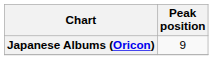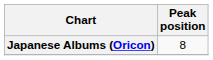 <table class="wikitable plainrowheaders sortable" style="text-align:center;" border="1">
 <tr>
 <th scope="col">Chart</th>
 <th scope="col">Peak<br>position</th>
 </tr>
 <tr>
 <th scope="row">Japanese Albums (<a href='#'>Oricon</a>)</th>
-<td>9</td>
+<td>8</td>
 </tr>
 <tr>
 </tr>
 </table>
